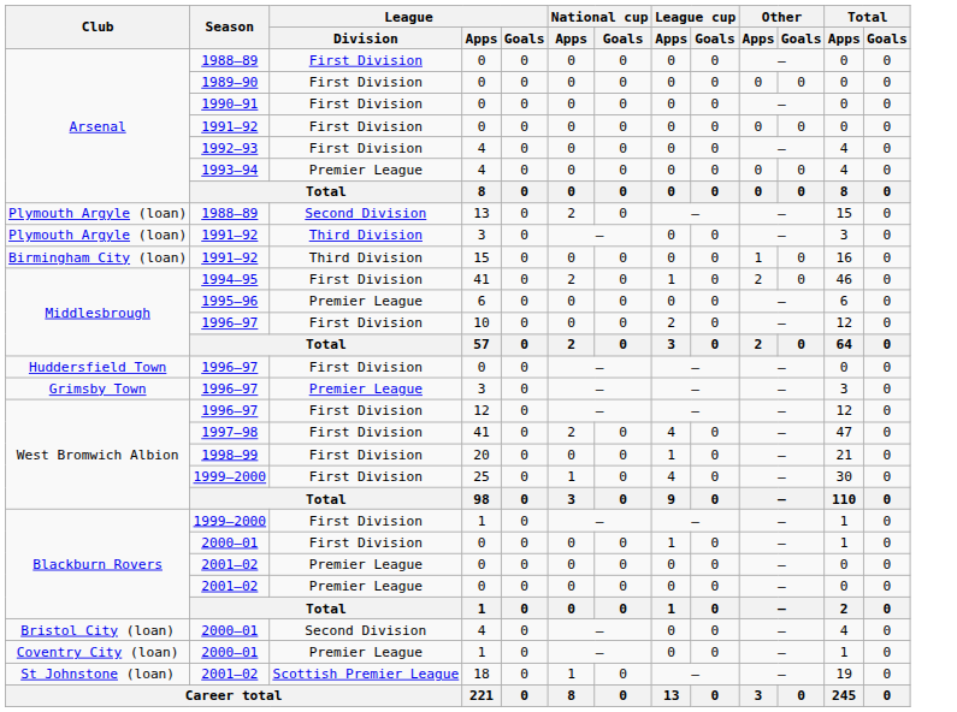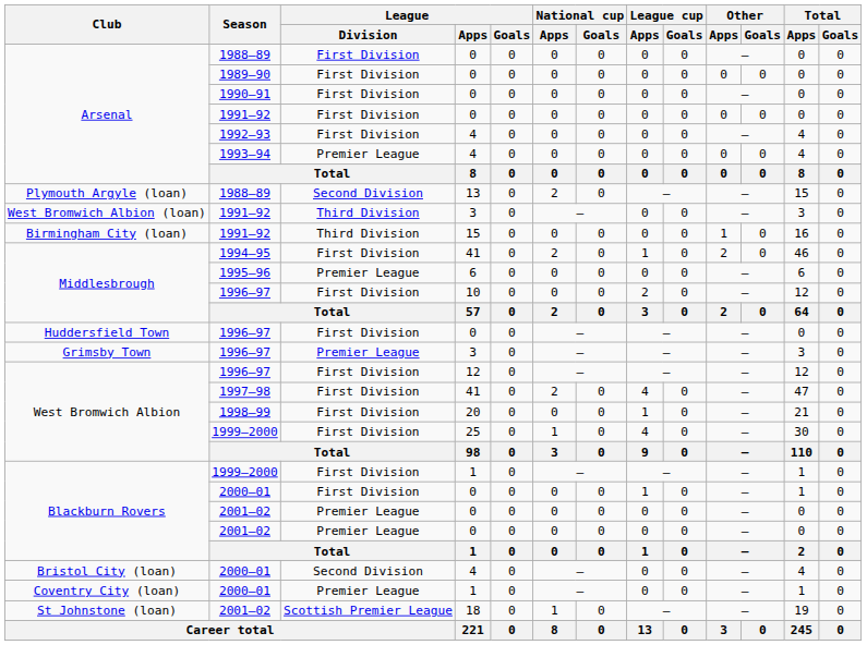 <table class="wikitable" style="text-align:center">
 <tr>
 <th rowspan="2">Club</th>
 <th rowspan="2">Season</th>
 <th colspan="3">League</th>
 <th colspan="2">National cup</th>
 <th colspan="2">League cup</th>
 <th colspan="2">Other</th>
 <th colspan="2">Total</th>
 </tr>
 <tr>
 <th>Division</th>
 <th>Apps</th>
 <th>Goals</th>
 <th>Apps</th>
 <th>Goals</th>
 <th>Apps</th>
 <th>Goals</th>
 <th>Apps</th>
 <th>Goals</th>
 <th>Apps</th>
 <th>Goals</th>
 </tr>
 <tr>
 <td rowspan="7"><a href='#'>Arsenal</a></td>
 <td><a href='#'>1988–89</a></td>
 <td><a href='#'>First Division</a></td>
 <td>0</td>
 <td>0</td>
 <td>0</td>
 <td>0</td>
 <td>0</td>
 <td>0</td>
 <td colspan="2">—</td>
 <td>0</td>
 <td>0</td>
 </tr>
 <tr>
 <td><a href='#'>1989–90</a></td>
 <td>First Division</td>
 <td>0</td>
 <td>0</td>
 <td>0</td>
 <td>0</td>
 <td>0</td>
 <td>0</td>
 <td>0</td>
 <td>0</td>
 <td>0</td>
 <td>0</td>
 </tr>
 <tr>
 <td><a href='#'>1990–91</a></td>
 <td>First Division</td>
 <td>0</td>
 <td>0</td>
 <td>0</td>
 <td>0</td>
 <td>0</td>
 <td>0</td>
 <td colspan="2">—</td>
 <td>0</td>
 <td>0</td>
 </tr>
 <tr>
 <td><a href='#'>1991–92</a></td>
 <td>First Division</td>
 <td>0</td>
 <td>0</td>
 <td>0</td>
 <td>0</td>
 <td>0</td>
 <td>0</td>
 <td>0</td>
 <td>0</td>
 <td>0</td>
 <td>0</td>
 </tr>
 <tr>
 <td><a href='#'>1992–93</a></td>
 <td>First Division</td>
 <td>4</td>
 <td>0</td>
 <td>0</td>
 <td>0</td>
 <td>0</td>
 <td>0</td>
 <td colspan="2">—</td>
 <td>4</td>
 <td>0</td>
 </tr>
 <tr>
 <td><a href='#'>1993–94</a></td>
 <td>Premier League</td>
 <td>4</td>
 <td>0</td>
 <td>0</td>
 <td>0</td>
 <td>0</td>
 <td>0</td>
 <td>0</td>
 <td>0</td>
 <td>4</td>
 <td>0</td>
 </tr>
 <tr>
 <th colspan="2">Total</th>
 <th>8</th>
 <th>0</th>
 <th>0</th>
 <th>0</th>
 <th>0</th>
 <th>0</th>
 <th>0</th>
 <th>0</th>
 <th>8</th>
 <th>0</th>
 </tr>
 <tr>
 <td><a href='#'>Plymouth Argyle</a> (loan)</td>
 <td><a href='#'>1988–89</a></td>
 <td><a href='#'>Second Division</a></td>
 <td>13</td>
 <td>0</td>
 <td>2</td>
 <td>0</td>
 <td colspan="2">—</td>
 <td colspan="2">—</td>
 <td>15</td>
 <td>0</td>
 </tr>
 <tr>
-<td><a href='#'>Plymouth Argyle</a> (loan)</td>
+<td><a href='#'>West Bromwich Albion</a> (loan)</td>
 <td><a href='#'>1991–92</a></td>
 <td><a href='#'>Third Division</a></td>
 <td>3</td>
 <td>0</td>
 <td colspan="2">—</td>
 <td>0</td>
 <td>0</td>
 <td colspan="2">—</td>
 <td>3</td>
 <td>0</td>
 </tr>
 <tr>
 <td><a href='#'>Birmingham City</a> (loan)</td>
 <td><a href='#'>1991–92</a></td>
 <td>Third Division</td>
 <td>15</td>
 <td>0</td>
 <td>0</td>
 <td>0</td>
 <td>0</td>
 <td>0</td>
 <td>1</td>
 <td>0</td>
 <td>16</td>
 <td>0</td>
 </tr>
 <tr>
 <td rowspan="4"><a href='#'>Middlesbrough</a></td>
 <td><a href='#'>1994–95</a></td>
 <td>First Division</td>
 <td>41</td>
 <td>0</td>
 <td>2</td>
 <td>0</td>
 <td>1</td>
 <td>0</td>
 <td>2</td>
 <td>0</td>
 <td>46</td>
 <td>0</td>
 </tr>
 <tr>
 <td><a href='#'>1995–96</a></td>
 <td>Premier League</td>
 <td>6</td>
 <td>0</td>
 <td>0</td>
 <td>0</td>
 <td>0</td>
 <td>0</td>
 <td colspan="2">—</td>
 <td>6</td>
 <td>0</td>
 </tr>
 <tr>
 <td><a href='#'>1996–97</a></td>
 <td>First Division</td>
 <td>10</td>
 <td>0</td>
 <td>0</td>
 <td>0</td>
 <td>2</td>
 <td>0</td>
 <td colspan="2">—</td>
 <td>12</td>
 <td>0</td>
 </tr>
 <tr>
 <th colspan="2">Total</th>
 <th>57</th>
 <th>0</th>
 <th>2</th>
 <th>0</th>
 <th>3</th>
 <th>0</th>
 <th>2</th>
 <th>0</th>
 <th>64</th>
 <th>0</th>
 </tr>
 <tr>
 <td><a href='#'>Huddersfield Town</a></td>
 <td><a href='#'>1996–97</a></td>
 <td>First Division</td>
 <td>0</td>
 <td>0</td>
 <td colspan="2">—</td>
 <td colspan="2">—</td>
 <td colspan="2">—</td>
 <td>0</td>
 <td>0</td>
 </tr>
 <tr>
 <td><a href='#'>Grimsby Town</a></td>
 <td><a href='#'>1996–97</a></td>
 <td><a href='#'>Premier League</a></td>
 <td>3</td>
 <td>0</td>
 <td colspan="2">—</td>
 <td colspan="2">—</td>
 <td colspan="2">—</td>
 <td>3</td>
 <td>0</td>
 </tr>
 <tr>
 <td rowspan="5">West Bromwich Albion</td>
 <td><a href='#'>1996–97</a></td>
 <td>First Division</td>
 <td>12</td>
 <td>0</td>
 <td colspan="2">—</td>
 <td colspan="2">—</td>
 <td colspan="2">—</td>
 <td>12</td>
 <td>0</td>
 </tr>
 <tr>
 <td><a href='#'>1997–98</a></td>
 <td>First Division</td>
 <td>41</td>
 <td>0</td>
 <td>2</td>
 <td>0</td>
 <td>4</td>
 <td>0</td>
 <td colspan="2">—</td>
 <td>47</td>
 <td>0</td>
 </tr>
 <tr>
 <td><a href='#'>1998–99</a></td>
 <td>First Division</td>
 <td>20</td>
 <td>0</td>
 <td>0</td>
 <td>0</td>
 <td>1</td>
 <td>0</td>
 <td colspan="2">—</td>
 <td>21</td>
 <td>0</td>
 </tr>
 <tr>
 <td><a href='#'>1999–2000</a></td>
 <td>First Division</td>
 <td>25</td>
 <td>0</td>
 <td>1</td>
 <td>0</td>
 <td>4</td>
 <td>0</td>
 <td colspan="2">—</td>
 <td>30</td>
 <td>0</td>
 </tr>
 <tr>
 <th colspan="2">Total</th>
 <th>98</th>
 <th>0</th>
 <th>3</th>
 <th>0</th>
 <th>9</th>
 <th>0</th>
 <th colspan="2">—</th>
 <th>110</th>
 <th>0</th>
 </tr>
 <tr>
 <td rowspan="5"><a href='#'>Blackburn Rovers</a></td>
 <td><a href='#'>1999–2000</a></td>
 <td>First Division</td>
 <td>1</td>
 <td>0</td>
 <td colspan="2">—</td>
 <td colspan="2">—</td>
 <td colspan="2">—</td>
 <td>1</td>
 <td>0</td>
 </tr>
 <tr>
 <td><a href='#'>2000–01</a></td>
 <td>First Division</td>
 <td>0</td>
 <td>0</td>
 <td>0</td>
 <td>0</td>
 <td>1</td>
 <td>0</td>
 <td colspan="2">—</td>
 <td>1</td>
 <td>0</td>
 </tr>
 <tr>
 <td><a href='#'>2001–02</a></td>
 <td>Premier League</td>
 <td>0</td>
 <td>0</td>
 <td>0</td>
 <td>0</td>
 <td>0</td>
 <td>0</td>
 <td colspan="2">—</td>
 <td>0</td>
 <td>0</td>
 </tr>
 <tr>
 <td><a href='#'>2001–02</a></td>
 <td>Premier League</td>
 <td>0</td>
 <td>0</td>
 <td>0</td>
 <td>0</td>
 <td>0</td>
 <td>0</td>
 <td colspan="2">—</td>
 <td>0</td>
 <td>0</td>
 </tr>
 <tr>
 <th colspan="2">Total</th>
 <th>1</th>
 <th>0</th>
 <th>0</th>
 <th>0</th>
 <th>1</th>
 <th>0</th>
 <th colspan="2">—</th>
 <th>2</th>
 <th>0</th>
 </tr>
 <tr>
 <td><a href='#'>Bristol City</a> (loan)</td>
 <td><a href='#'>2000–01</a></td>
 <td>Second Division</td>
 <td>4</td>
 <td>0</td>
 <td colspan="2">—</td>
 <td>0</td>
 <td>0</td>
 <td colspan="2">—</td>
 <td>4</td>
 <td>0</td>
 </tr>
 <tr>
 <td><a href='#'>Coventry City</a> (loan)</td>
 <td><a href='#'>2000–01</a></td>
 <td>Premier League</td>
 <td>1</td>
 <td>0</td>
 <td colspan="2">—</td>
 <td>0</td>
 <td>0</td>
 <td colspan="2">—</td>
 <td>1</td>
 <td>0</td>
 </tr>
 <tr>
 <td><a href='#'>St Johnstone</a> (loan)</td>
 <td><a href='#'>2001–02</a></td>
 <td><a href='#'>Scottish Premier League</a></td>
 <td>18</td>
 <td>0</td>
 <td>1</td>
 <td>0</td>
 <td colspan="2">—</td>
 <td colspan="2">—</td>
 <td>19</td>
 <td>0</td>
 </tr>
 <tr>
 <th colspan="3">Career total</th>
 <th>221</th>
 <th>0</th>
 <th>8</th>
 <th>0</th>
 <th>13</th>
 <th>0</th>
 <th>3</th>
 <th>0</th>
 <th>245</th>
 <th>0</th>
 </tr>
 </table>
